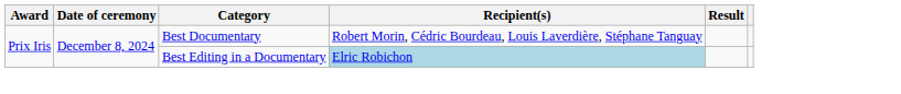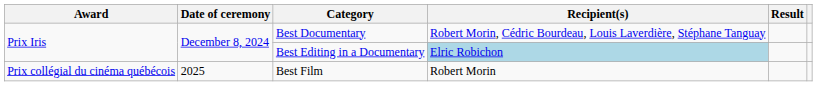 <table class="wikitable sortable plainrowheaders">
 <tr>
 <th scope="col">Award</th>
 <th scope="col">Date of ceremony</th>
 <th scope="col">Category</th>
 <th scope="col">Recipient(s)</th>
 <th scope="col">Result</th>
 <th scope="col" class="unsortable"></th>
 </tr>
 <tr>
 <td rowspan=2><a href='#'>Prix Iris</a></td>
 <td rowspan=2><a href='#'>December 8, 2024</a></td>
 <td><a href='#'>Best Documentary</a></td>
 <td><a href='#'>Robert Morin</a>, <a href='#'>Cédric Bourdeau</a>, <a href='#'>Louis Laverdière</a>, <a href='#'>Stéphane Tanguay</a></td>
 <td></td>
 <td></td>
 </tr>
 <tr>
 <td><a href='#'>Best Editing in a Documentary</a></td>
 <td style="background: lightblue;"><a href='#'>Elric Robichon</a></td>
 <td></td>
 <td></td>
 </tr>
+<tr>
+<td><a href='#'>Prix collégial du cinéma québécois</a></td>
+<td>2025</td>
+<td>Best Film</td>
+<td>Robert Morin</td>
+<td></td>
+<td></td>
+</tr>
 </table>
